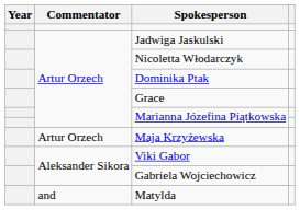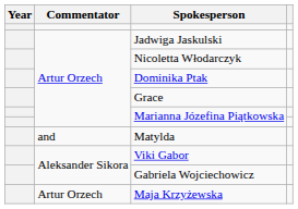 <table class="wikitable sortable plainrowheaders">
 <tr>
 <th scope="col">Year</th>
 <th scope="col">Commentator</th>
 <th scope="col">Spokesperson</th>
 <th scope="col" class="unsortable"></th>
 </tr>
 <tr>
 <th scope="row"></th>
 <td></td>
 <td></td>
 <td></td>
 </tr>
 <tr>
 <th scope="row"></th>
 <td rowspan="6"><a href='#'>Artur Orzech</a></td>
 <td>Jadwiga Jaskulski</td>
 <td></td>
 </tr>
 <tr>
 <th scope="row"></th>
 <td>Nicoletta Włodarczyk</td>
 <td></td>
 </tr>
 <tr>
 <th scope="row"></th>
 <td><a href='#'>Dominika Ptak</a></td>
 <td></td>
 </tr>
 <tr>
 <th scope="row"></th>
 <td>Grace</td>
 <td></td>
 </tr>
 <tr>
 <th scope="row"></th>
 <td rowspan="2"><a href='#'>Marianna Józefina Piątkowska</a></td>
 <td></td>
 </tr>
 <tr>
 <th scope="row"></th>
 <td></td>
 </tr>
 <tr>
 <th scope="row"></th>
-<td>Artur Orzech</td>
-<td><a href='#'>Maja Krzyżewska</a></td>
+<td> and </td>
+<td>Matylda</td>
 <td></td>
 </tr>
 <tr>
 <th scope="row"></th>
 <td rowspan="2">Aleksander Sikora</td>
 <td><a href='#'>Viki Gabor</a></td>
 <td></td>
 </tr>
 <tr>
 <th scope="row"></th>
 <td>Gabriela Wojciechowicz</td>
 <td></td>
 </tr>
 <tr>
 <th scope="row"></th>
-<td> and </td>
-<td>Matylda</td>
+<td>Artur Orzech</td>
+<td><a href='#'>Maja Krzyżewska</a></td>
 <td></td>
 </tr>
 </table>
